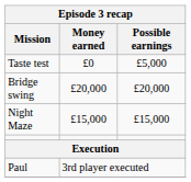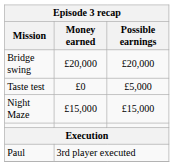 <table class="wikitable" style="font-size: 95%; margin: 10px" align="right" width="40%">
 <tr>
 <th colspan=3>Episode 3 recap</th>
 </tr>
 <tr>
 <th>Mission</th>
 <th>Money earned</th>
 <th>Possible earnings</th>
 </tr>
 <tr>
+<td>Bridge swing</td>
+<td align="center">£20,000</td>
+<td align="center">£20,000</td>
+</tr>
+<tr>
 <td>Taste test</td>
 <td align="center">£0</td>
 <td align="center">£5,000</td>
-</tr>
-<tr>
-<td>Bridge swing</td>
-<td align="center">£20,000</td>
-<td align="center">£20,000</td>
 </tr>
 <tr>
 <td>Night Maze</td>
 <td align="center">£15,000</td>
 <td align="center">£15,000</td>
 </tr>
 <tr>
 <td><strong></strong></td>
 <td align="center"><strong></strong></td>
 <td align="center"><strong></strong></td>
 </tr>
 <tr>
 <th colspan=3>Execution</th>
 </tr>
 <tr>
 <td>Paul</td>
 <td colspan=2>3rd player executed</td>
 </tr>
 <tr>
 </tr>
 </table>
